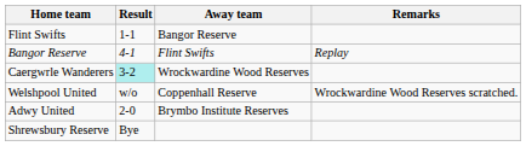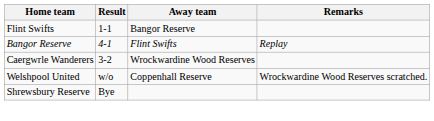 <table class="wikitable">
 <tr>
 <th>Home team</th>
 <th>Result</th>
 <th>Away team</th>
 <th>Remarks</th>
 </tr>
 <tr>
 <td>Flint Swifts</td>
 <td>1-1</td>
 <td>Bangor Reserve</td>
 <td></td>
 </tr>
 <tr>
 <td><em>Bangor Reserve</em></td>
 <td><em>4-1</em></td>
 <td><em>Flint Swifts</em></td>
 <td><em>Replay</em></td>
 </tr>
 <tr>
 <td>Caergwrle Wanderers</td>
-<td style="background: paleturquoise;">3-2</td>
+<td>3-2</td>
 <td> Wrockwardine Wood Reserves</td>
 <td></td>
 </tr>
 <tr>
 <td>Welshpool United</td>
 <td>w/o</td>
 <td> Coppenhall Reserve</td>
 <td>Wrockwardine Wood Reserves scratched.</td>
 </tr>
 <tr>
-<td>Adwy United</td>
-<td>2-0</td>
-<td>Brymbo Institute Reserves</td>
-<td></td>
-</tr>
-<tr>
 <td> Shrewsbury Reserve</td>
 <td>Bye</td>
 <td></td>
 <td></td>
 </tr>
 </table>
